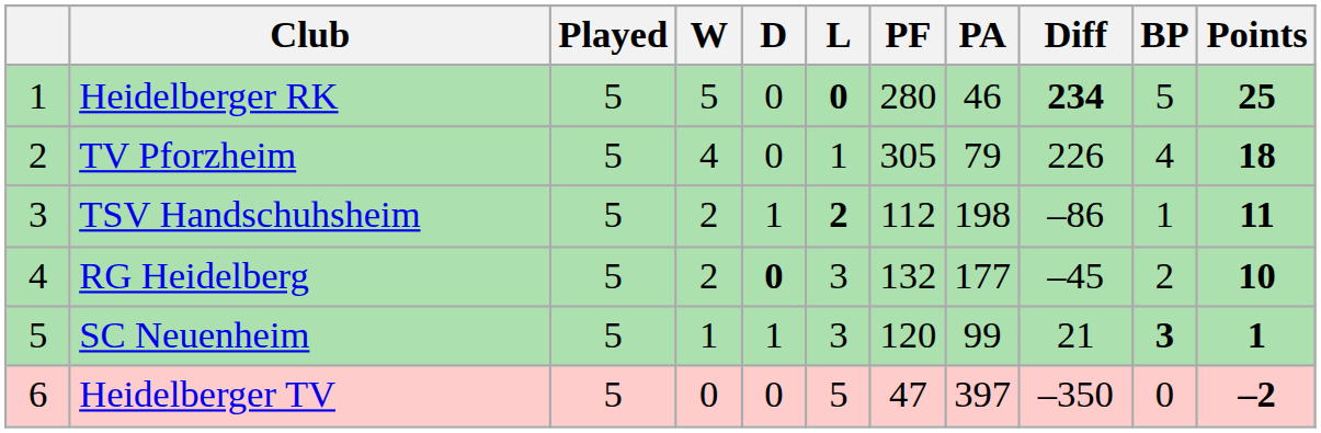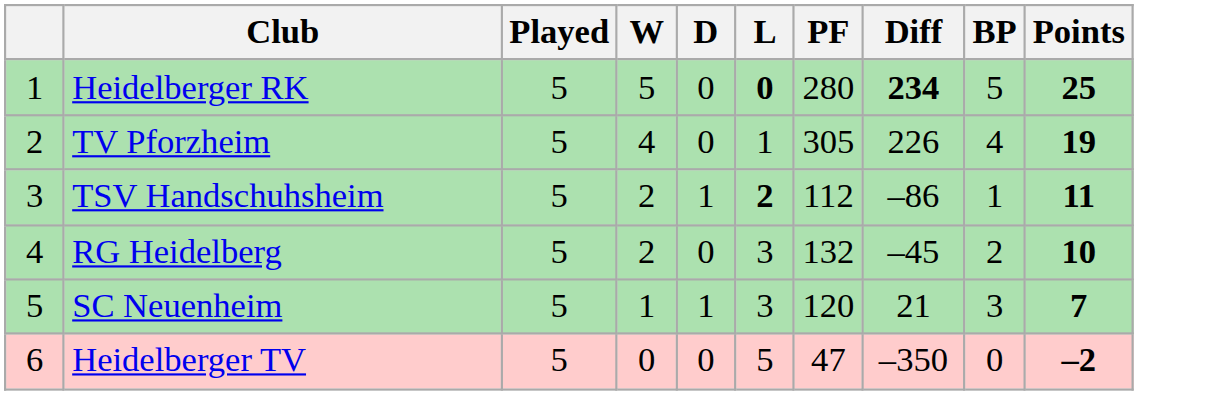 <table class="wikitable" style="text-align: center;">
 <tr>
 <th bgcolor="#efefef" width="20"></th>
 <th bgcolor="#efefef" width="195">Club</th>
 <th bgcolor="#efefef" width="20">Played</th>
 <th bgcolor="#efefef" width="20">W</th>
 <th bgcolor="#efefef" width="20">D</th>
 <th bgcolor="#efefef" width="20">L</th>
 <th bgcolor="#efefef" width="20">PF</th>
-<th bgcolor="#efefef" width="20">PA</th>
 <th bgcolor="#efefef" width="40">Diff</th>
 <th bgcolor="#efefef" width="20">BP</th>
 <th bgcolor="#efefef" width="20">Points</th>
 </tr>
 <tr bgcolor=#ACE1AF align=center>
 <td>1</td>
 <td align=left><a href='#'>Heidelberger RK</a></td>
 <td>5</td>
 <td>5</td>
 <td>0</td>
 <td><strong>0</strong></td>
 <td>280</td>
-<td>46</td>
 <td><strong>234</strong></td>
 <td>5</td>
 <td><strong>25</strong></td>
 </tr>
 <tr bgcolor=#ACE1AF align=center>
 <td>2</td>
 <td align=left><a href='#'>TV Pforzheim</a></td>
 <td>5</td>
 <td>4</td>
 <td>0</td>
 <td>1</td>
 <td>305</td>
-<td>79</td>
 <td>226</td>
 <td>4</td>
-<td><strong>18</strong></td>
+<td><strong>19</strong></td>
 </tr>
 <tr bgcolor=#ACE1AF align=center>
 <td>3</td>
 <td align=left><a href='#'>TSV Handschuhsheim</a></td>
 <td>5</td>
 <td>2</td>
 <td>1</td>
 <td><strong>2</strong></td>
 <td>112</td>
-<td>198</td>
 <td>–86</td>
 <td>1</td>
 <td><strong>11</strong></td>
 </tr>
 <tr bgcolor=#ACE1AF align=center>
 <td>4</td>
 <td align=left><a href='#'>RG Heidelberg</a></td>
 <td>5</td>
 <td>2</td>
-<td><strong>0</strong></td>
+<td>0</td>
 <td>3</td>
 <td>132</td>
-<td>177</td>
 <td>–45</td>
 <td>2</td>
 <td><strong>10</strong></td>
 </tr>
 <tr bgcolor=#ACE1AF align=center>
 <td>5</td>
 <td align=left><a href='#'>SC Neuenheim</a></td>
 <td>5</td>
 <td>1</td>
 <td>1</td>
 <td>3</td>
 <td>120</td>
-<td>99</td>
 <td>21</td>
-<td><strong>3</strong></td>
-<td><strong>1</strong></td>
+<td>3</td>
+<td><strong>7</strong></td>
 </tr>
 <tr bgcolor=#ffcccc align=center>
 <td>6</td>
 <td align=left><a href='#'>Heidelberger TV</a></td>
 <td>5</td>
 <td>0</td>
 <td>0</td>
 <td>5</td>
 <td>47</td>
-<td>397</td>
 <td>–350</td>
 <td>0</td>
 <td><strong>–2</strong></td>
 </tr>
 </table>
